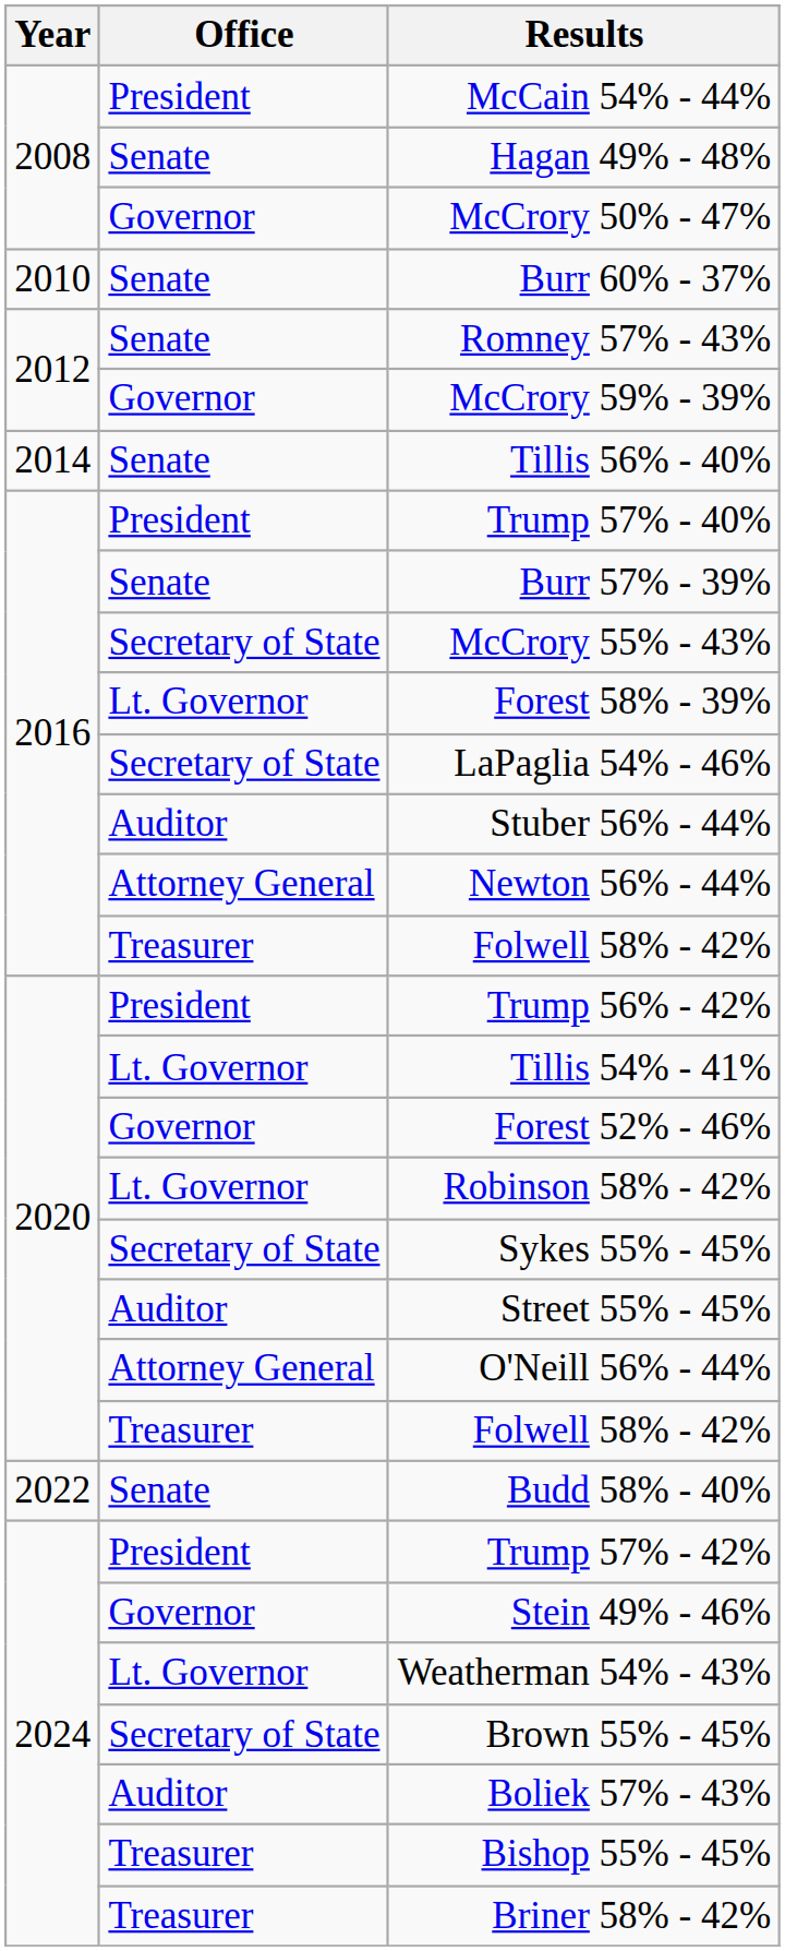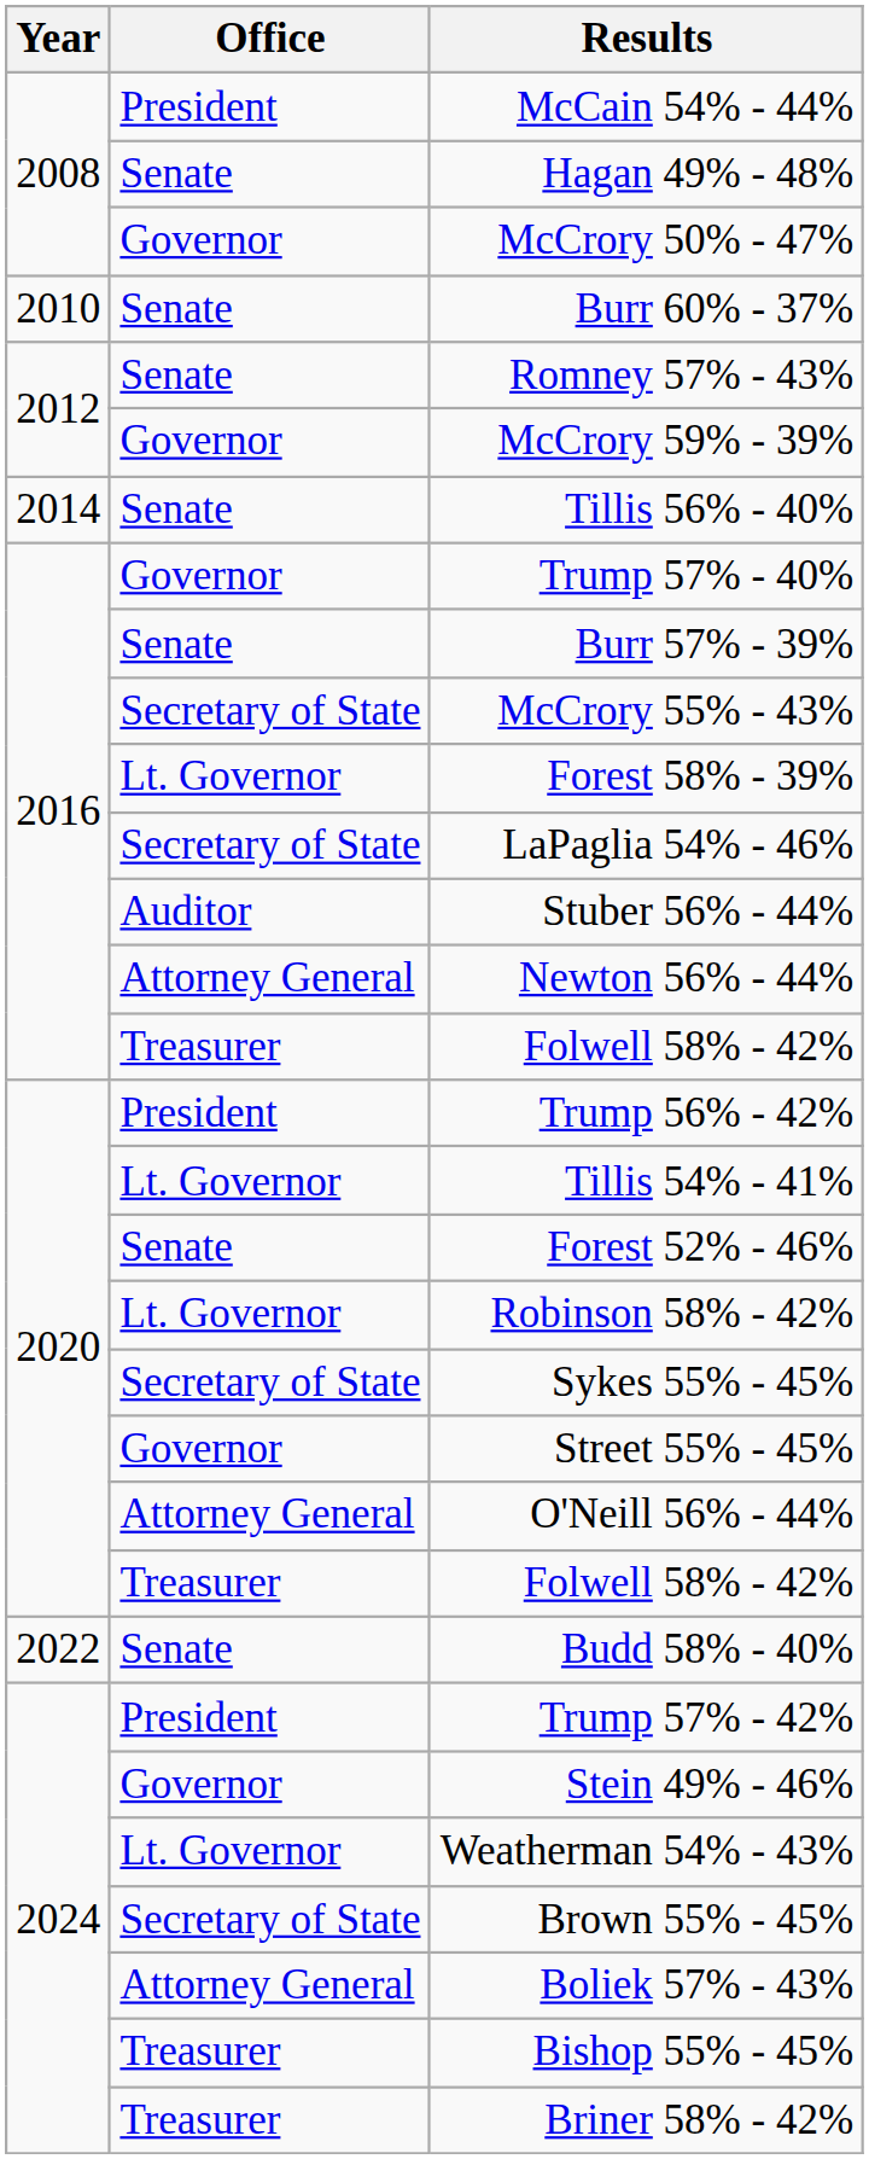 <table class=wikitable>
 <tr>
 <th>Year</th>
 <th>Office</th>
 <th>Results</th>
 </tr>
 <tr>
 <td rowspan=3>2008</td>
 <td><a href='#'>President</a></td>
 <td align="right" ><a href='#'>McCain</a> 54% - 44%</td>
 </tr>
 <tr>
 <td><a href='#'>Senate</a></td>
 <td align="right" ><a href='#'>Hagan</a> 49% - 48%</td>
 </tr>
 <tr>
 <td><a href='#'>Governor</a></td>
 <td align="right" ><a href='#'>McCrory</a> 50% - 47%</td>
 </tr>
 <tr>
 <td>2010</td>
 <td><a href='#'>Senate</a></td>
 <td align="right" ><a href='#'>Burr</a> 60% - 37%</td>
 </tr>
 <tr>
 <td rowspan=2>2012</td>
 <td><a href='#'>Senate</a></td>
 <td align="right" ><a href='#'>Romney</a> 57% - 43%</td>
 </tr>
 <tr>
 <td><a href='#'>Governor</a></td>
 <td align="right" ><a href='#'>McCrory</a> 59% - 39%</td>
 </tr>
 <tr>
 <td>2014</td>
 <td><a href='#'>Senate</a></td>
 <td align="right" ><a href='#'>Tillis</a> 56% - 40%</td>
 </tr>
 <tr>
 <td rowspan=8>2016</td>
-<td><a href='#'>President</a></td>
+<td><a href='#'>Governor</a></td>
 <td align="right" ><a href='#'>Trump</a> 57% - 40%</td>
 </tr>
 <tr>
 <td><a href='#'>Senate</a></td>
 <td align="right" ><a href='#'>Burr</a> 57% - 39%</td>
 </tr>
 <tr>
 <td><a href='#'>Secretary of State</a></td>
 <td align="right" ><a href='#'>McCrory</a> 55% - 43%</td>
 </tr>
 <tr>
 <td><a href='#'>Lt. Governor</a></td>
 <td align="right" ><a href='#'>Forest</a> 58% - 39%</td>
 </tr>
 <tr>
 <td><a href='#'>Secretary of State</a></td>
 <td align="right" >LaPaglia 54% - 46%</td>
 </tr>
 <tr>
 <td><a href='#'>Auditor</a></td>
 <td align="right" >Stuber 56% - 44%</td>
 </tr>
 <tr>
 <td><a href='#'>Attorney General</a></td>
 <td align="right" ><a href='#'>Newton</a> 56% - 44%</td>
 </tr>
 <tr>
 <td><a href='#'>Treasurer</a></td>
 <td align="right" ><a href='#'>Folwell</a> 58% - 42%</td>
 </tr>
 <tr>
 <td rowspan=8>2020</td>
 <td><a href='#'>President</a></td>
 <td align="right" ><a href='#'>Trump</a> 56% - 42%</td>
 </tr>
 <tr>
 <td><a href='#'>Lt. Governor</a></td>
 <td align="right" ><a href='#'>Tillis</a> 54% - 41%</td>
 </tr>
 <tr>
-<td><a href='#'>Governor</a></td>
+<td><a href='#'>Senate</a></td>
 <td align="right" ><a href='#'>Forest</a> 52% - 46%</td>
 </tr>
 <tr>
 <td><a href='#'>Lt. Governor</a></td>
 <td align="right" ><a href='#'>Robinson</a> 58% - 42%</td>
 </tr>
 <tr>
 <td><a href='#'>Secretary of State</a></td>
 <td align="right" >Sykes 55% - 45%</td>
 </tr>
 <tr>
-<td><a href='#'>Auditor</a></td>
+<td><a href='#'>Governor</a></td>
 <td align="right" >Street 55% - 45%</td>
 </tr>
 <tr>
 <td><a href='#'>Attorney General</a></td>
 <td align="right" >O'Neill 56% - 44%</td>
 </tr>
 <tr>
 <td><a href='#'>Treasurer</a></td>
 <td align="right" ><a href='#'>Folwell</a> 58% - 42%</td>
 </tr>
 <tr>
 <td>2022</td>
 <td><a href='#'>Senate</a></td>
 <td align="right" ><a href='#'>Budd</a> 58% - 40%</td>
 </tr>
 <tr>
 <td rowspan=7>2024</td>
 <td><a href='#'>President</a></td>
 <td align="right" ><a href='#'>Trump</a> 57% - 42%</td>
 </tr>
 <tr>
 <td><a href='#'>Governor</a></td>
 <td align="right" ><a href='#'>Stein</a> 49% - 46%</td>
 </tr>
 <tr>
 <td><a href='#'>Lt. Governor</a></td>
 <td align="right" >Weatherman 54% - 43%</td>
 </tr>
 <tr>
 <td><a href='#'>Secretary of State</a></td>
 <td align="right" >Brown 55% - 45%</td>
 </tr>
 <tr>
-<td><a href='#'>Auditor</a></td>
+<td><a href='#'>Attorney General</a></td>
 <td align="right" ><a href='#'>Boliek</a> 57% - 43%</td>
 </tr>
 <tr>
 <td><a href='#'>Treasurer</a></td>
 <td align="right" ><a href='#'>Bishop</a> 55% - 45%</td>
 </tr>
 <tr>
 <td><a href='#'>Treasurer</a></td>
 <td align="right" ><a href='#'>Briner</a> 58% - 42%</td>
 </tr>
 </table>
